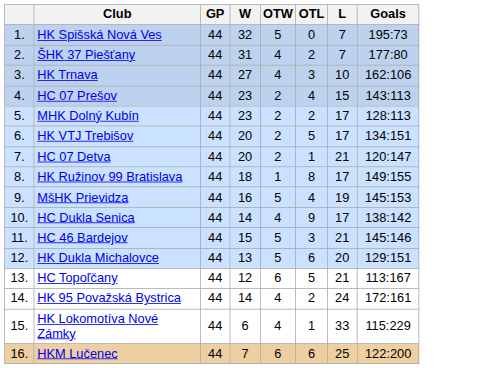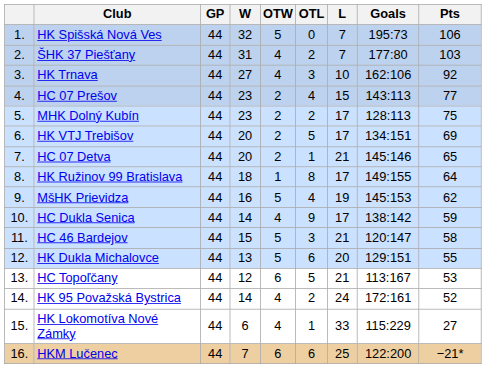 <table class="wikitable">
 <tr>
 <th width="30"></th>
 <th width="200">Club</th>
 <th width="30">GP</th>
 <th width="30">W</th>
 <th width="30">OTW</th>
 <th width="30">OTL</th>
 <th width="30">L</th>
 <th width="70">Goals</th>
+<th width="70">Pts</th>
 </tr>
 <tr bgcolor="#BCD2EE" align="center">
 <td>1.</td>
 <td align="left"><a href='#'>HK Spišská Nová Ves</a></td>
 <td>44</td>
 <td>32</td>
 <td>5</td>
 <td>0</td>
 <td>7</td>
 <td>195:73</td>
+<td>106</td>
 </tr>
 <tr bgcolor="#BCD2EE" align="center">
 <td>2.</td>
 <td align="left"><a href='#'>ŠHK 37 Piešťany</a></td>
 <td>44</td>
 <td>31</td>
 <td>4</td>
 <td>2</td>
 <td>7</td>
 <td>177:80</td>
+<td>103</td>
 </tr>
 <tr bgcolor="#BCD2EE" align="center">
 <td>3.</td>
 <td align="left"><a href='#'>HK Trnava</a></td>
 <td>44</td>
 <td>27</td>
 <td>4</td>
 <td>3</td>
 <td>10</td>
 <td>162:106</td>
+<td>92</td>
 </tr>
 <tr bgcolor="#BCD2EE" align="center">
 <td>4.</td>
 <td align="left"><a href='#'>HC 07 Prešov</a></td>
 <td>44</td>
 <td>23</td>
 <td>2</td>
 <td>4</td>
 <td>15</td>
 <td>143:113</td>
+<td>77</td>
 </tr>
 <tr bgcolor="#CAE1FF" align="center">
 <td>5.</td>
 <td align="left"><a href='#'>MHK Dolný Kubín</a></td>
 <td>44</td>
 <td>23</td>
 <td>2</td>
 <td>2</td>
 <td>17</td>
 <td>128:113</td>
+<td>75</td>
 </tr>
 <tr bgcolor="#CAE1FF" align="center">
 <td>6.</td>
 <td align="left"><a href='#'>HK VTJ Trebišov</a></td>
 <td>44</td>
 <td>20</td>
 <td>2</td>
 <td>5</td>
 <td>17</td>
 <td>134:151</td>
+<td>69</td>
 </tr>
 <tr bgcolor="#CAE1FF" align="center">
 <td>7.</td>
 <td align="left"><a href='#'>HC 07 Detva</a></td>
 <td>44</td>
 <td>20</td>
 <td>2</td>
 <td>1</td>
 <td>21</td>
-<td>120:147</td>
+<td>145:146</td>
+<td>65</td>
 </tr>
 <tr bgcolor="#CAE1FF" align="center">
 <td>8.</td>
 <td align="left"><a href='#'>HK Ružinov 99 Bratislava</a></td>
 <td>44</td>
 <td>18</td>
 <td>1</td>
 <td>8</td>
 <td>17</td>
 <td>149:155</td>
+<td>64</td>
 </tr>
 <tr bgcolor="#CAE1FF" align="center">
 <td>9.</td>
 <td align="left"><a href='#'>MšHK Prievidza</a></td>
 <td>44</td>
 <td>16</td>
 <td>5</td>
 <td>4</td>
 <td>19</td>
 <td>145:153</td>
+<td>62</td>
 </tr>
 <tr bgcolor="#CAE1FF" align="center">
 <td>10.</td>
 <td align="left"><a href='#'>HC Dukla Senica</a></td>
 <td>44</td>
 <td>14</td>
 <td>4</td>
 <td>9</td>
 <td>17</td>
 <td>138:142</td>
+<td>59</td>
 </tr>
 <tr bgcolor="#CAE1FF" align="center">
 <td>11.</td>
 <td align="left"><a href='#'>HC 46 Bardejov</a></td>
 <td>44</td>
 <td>15</td>
 <td>5</td>
 <td>3</td>
 <td>21</td>
-<td>145:146</td>
+<td>120:147</td>
+<td>58</td>
 </tr>
 <tr bgcolor="#CAE1FF" align="center">
 <td>12.</td>
 <td align="left"><a href='#'>HK Dukla Michalovce</a></td>
 <td>44</td>
 <td>13</td>
 <td>5</td>
 <td>6</td>
 <td>20</td>
 <td>129:151</td>
+<td>55</td>
 </tr>
 <tr bgcolor="#FFFFFF" align="center">
 <td>13.</td>
 <td align="left"><a href='#'>HC Topoľčany</a></td>
 <td>44</td>
 <td>12</td>
 <td>6</td>
 <td>5</td>
 <td>21</td>
 <td>113:167</td>
+<td>53</td>
 </tr>
 <tr bgcolor="#FFFFFF" align="center">
 <td>14.</td>
 <td align="left"><a href='#'>HK 95 Považská Bystrica</a></td>
 <td>44</td>
 <td>14</td>
 <td>4</td>
 <td>2</td>
 <td>24</td>
 <td>172:161</td>
+<td>52</td>
 </tr>
 <tr bgcolor="#FFFFFF" align="center">
 <td>15.</td>
 <td align="left"><a href='#'>HK Lokomotíva Nové Zámky</a></td>
 <td>44</td>
 <td>6</td>
 <td>4</td>
 <td>1</td>
 <td>33</td>
 <td>115:229</td>
+<td>27</td>
 </tr>
 <tr bgcolor="#EECFA1" align="center">
 <td>16.</td>
 <td align="left"><a href='#'>HKM Lučenec</a></td>
 <td>44</td>
 <td>7</td>
 <td>6</td>
 <td>6</td>
 <td>25</td>
 <td>122:200</td>
+<td>−21*</td>
 </tr>
 </table>
